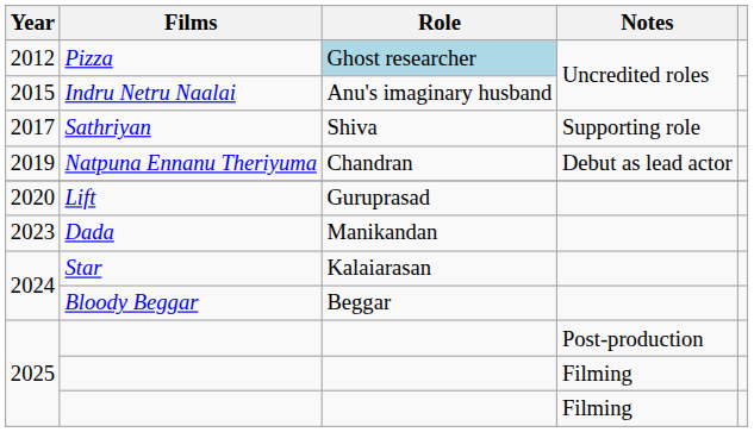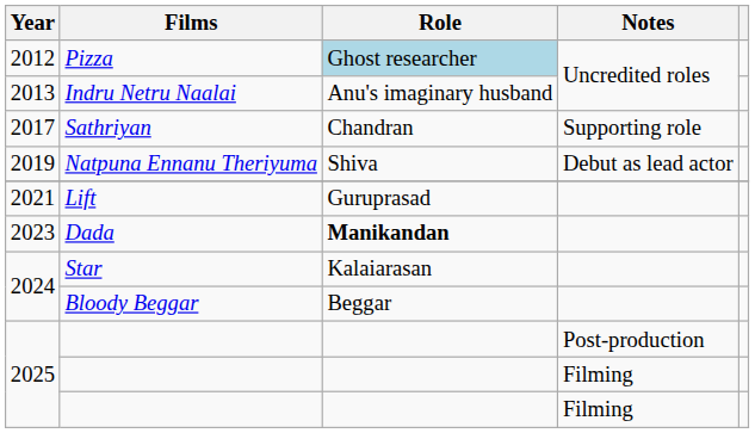 <table class="wikitable sortable">
 <tr>
 <th>Year</th>
 <th>Films</th>
 <th>Role</th>
 <th>Notes</th>
 <th></th>
 </tr>
 <tr>
 <td>2012</td>
 <td><a href='#'><em>Pizza</em></a></td>
 <td style="background: lightblue;">Ghost researcher</td>
 <td rowspan="2">Uncredited roles</td>
 <td></td>
 </tr>
 <tr>
-<td>2015</td>
+<td>2013</td>
 <td><em><a href='#'>Indru Netru Naalai</a></em></td>
 <td>Anu's imaginary husband</td>
 <td></td>
 </tr>
 <tr>
 <td>2017</td>
 <td><a href='#'><em>Sathriyan</em></a></td>
-<td>Shiva</td>
+<td>Chandran</td>
 <td>Supporting role</td>
 <td></td>
 </tr>
 <tr>
 <td>2019</td>
 <td><em><a href='#'>Natpuna Ennanu Theriyuma</a></em></td>
-<td>Chandran</td>
+<td>Shiva</td>
 <td>Debut as lead actor</td>
 <td></td>
 </tr>
 <tr>
 </tr>
 <tr>
-<td>2020</td>
+<td>2021</td>
 <td><a href='#'><em>Lift</em></a></td>
 <td>Guruprasad</td>
 <td></td>
 <td></td>
 </tr>
 <tr>
 <td rowspan="1">2023</td>
 <td><a href='#'><em>Dada</em></a></td>
-<td>Manikandan</td>
+<td><strong>Manikandan</strong></td>
 <td></td>
 <td></td>
 </tr>
 <tr>
 <td rowspan=2>2024</td>
 <td><a href='#'><em>Star</em></a></td>
 <td>Kalaiarasan</td>
 <td></td>
 <td></td>
 </tr>
 <tr>
 <td><em><a href='#'>Bloody Beggar</a></em></td>
 <td>Beggar</td>
 <td></td>
 <td></td>
 </tr>
 <tr>
 <td rowspan=3>2025</td>
 <td></td>
 <td></td>
 <td>Post-production</td>
 <td></td>
 </tr>
 <tr>
 <td></td>
 <td></td>
 <td>Filming</td>
 <td></td>
 </tr>
 <tr>
 <td></td>
 <td></td>
 <td>Filming</td>
 <td></td>
 </tr>
 </table>
